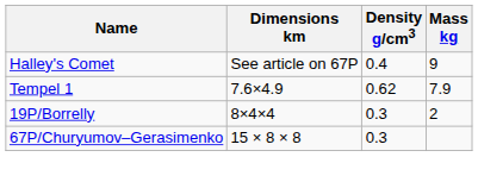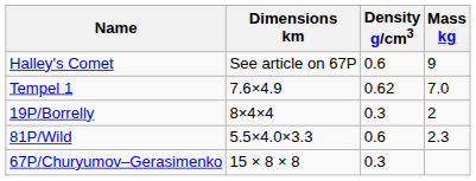 <table class=wikitable style="margin: 1em auto;">
 <tr>
 <th>Name</th>
 <th>Dimensions<br>km</th>
 <th>Density<br><a href='#'>g</a>/cm<sup>3</sup></th>
 <th>Mass<br><a href='#'>kg</a></th>
 </tr>
 <tr>
 <td><a href='#'>Halley's Comet</a></td>
 <td>See article on 67P</td>
-<td>0.4</td>
+<td>0.6</td>
 <td>9</td>
 </tr>
 <tr>
 <td><a href='#'>Tempel 1</a></td>
 <td>7.6×4.9</td>
 <td>0.62</td>
-<td>7.9</td>
+<td>7.0</td>
 </tr>
 <tr>
 <td><a href='#'>19P/Borrelly</a></td>
 <td>8×4×4</td>
 <td>0.3</td>
 <td>2</td>
 </tr>
 <tr>
+<td><a href='#'>81P/Wild</a></td>
+<td>5.5×4.0×3.3</td>
+<td>0.6</td>
+<td>2.3</td>
+</tr>
+<tr>
 <td><a href='#'>67P/Churyumov–Gerasimenko</a></td>
 <td>15 × 8 × 8</td>
 <td>0.3</td>
 <td></td>
 </tr>
 </table>
